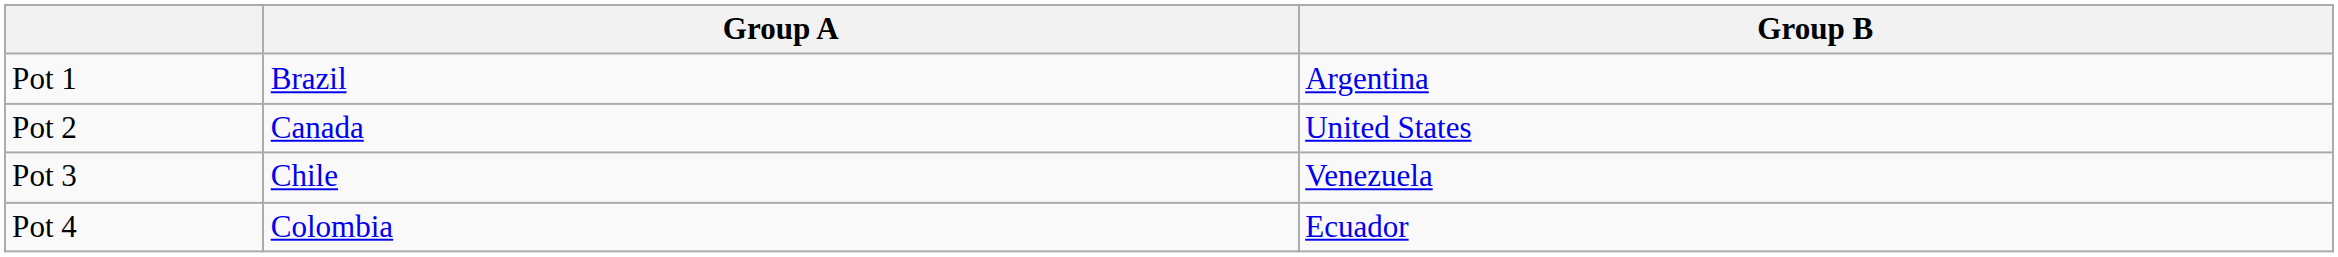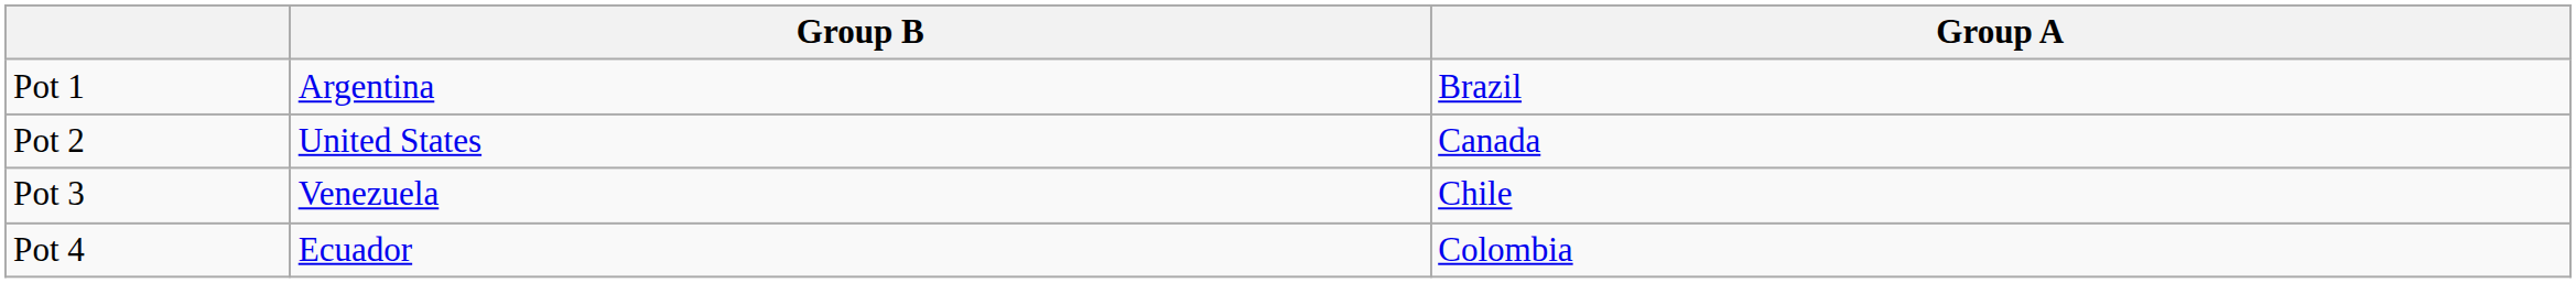 <table class="wikitable" style="width:95%">
 <tr>
 <th width=5%></th>
+<th width=20%><strong>Group B</strong></th>
 <th width=20%><strong>Group A</strong></th>
-<th width=20%><strong>Group B</strong></th>
 </tr>
 <tr>
 <td>Pot 1</td>
+<td> <a href='#'>Argentina</a></td>
 <td> <a href='#'>Brazil</a></td>
-<td> <a href='#'>Argentina</a></td>
 </tr>
 <tr>
 <td>Pot 2</td>
+<td> <a href='#'>United States</a></td>
 <td> <a href='#'>Canada</a></td>
-<td> <a href='#'>United States</a></td>
 </tr>
 <tr>
 <td>Pot 3</td>
+<td> <a href='#'>Venezuela</a></td>
 <td> <a href='#'>Chile</a></td>
-<td> <a href='#'>Venezuela</a></td>
 </tr>
 <tr>
 <td>Pot 4</td>
+<td> <a href='#'>Ecuador</a></td>
 <td> <a href='#'>Colombia</a></td>
-<td> <a href='#'>Ecuador</a></td>
 </tr>
 </table>
